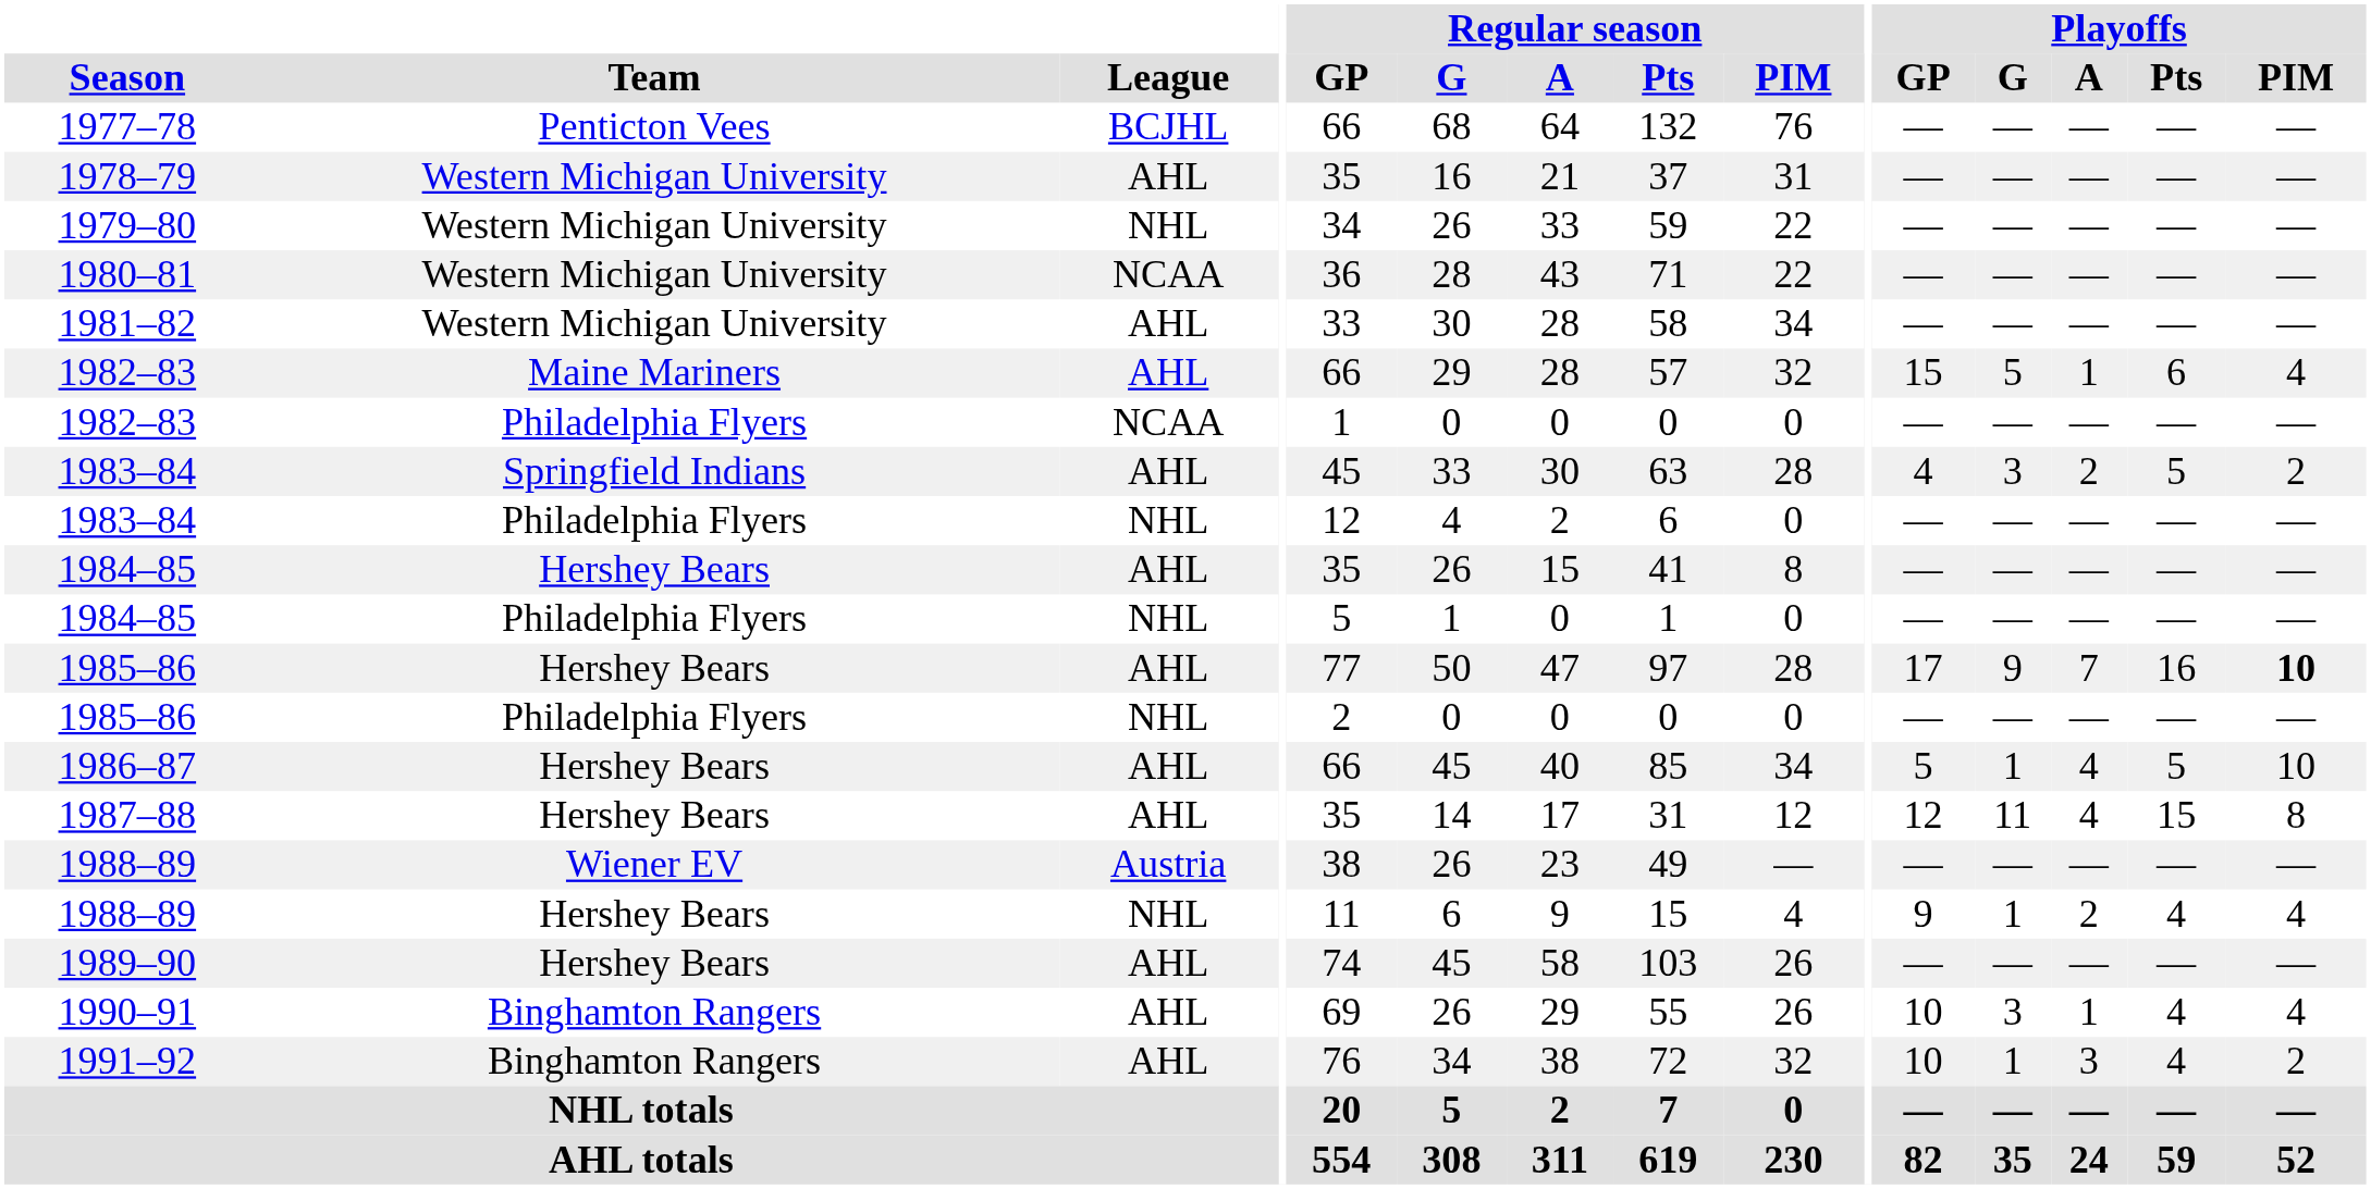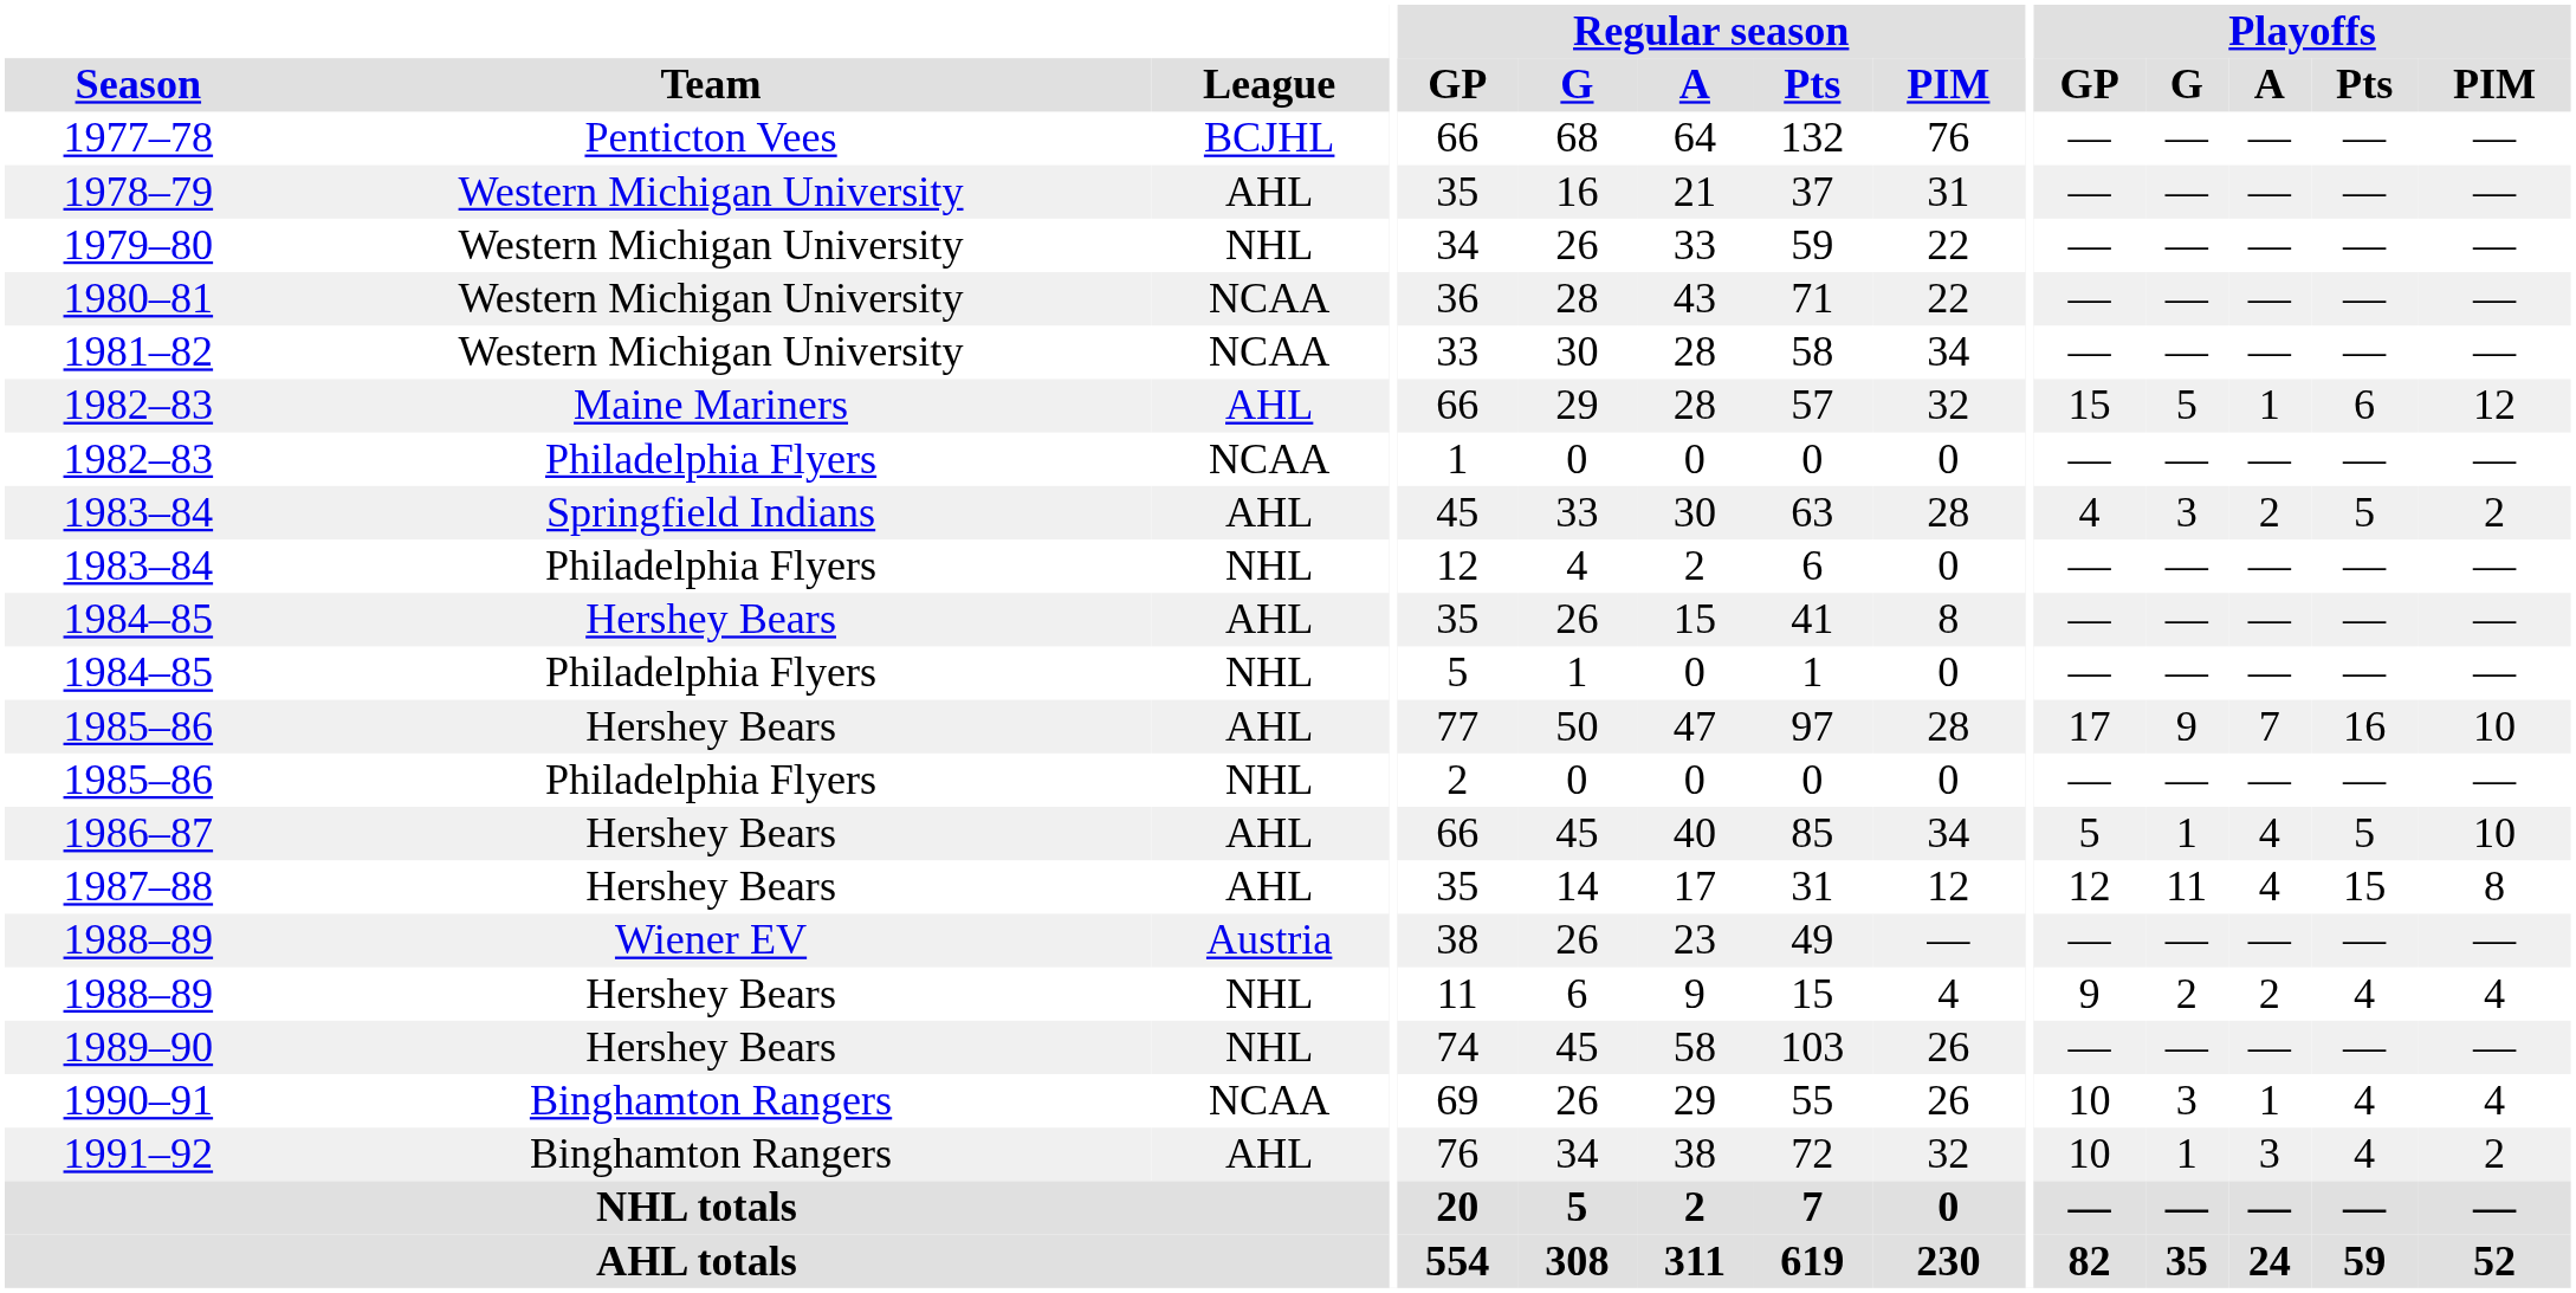 <table border="0" cellpadding="1" cellspacing="0" style="text-align:center; width:60em">
 <tr bgcolor="#e0e0e0">
 <th colspan="3" bgcolor="#ffffff"></th>
 <th rowspan="99" bgcolor="#ffffff"></th>
 <th colspan="5"><a href='#'>Regular season</a></th>
 <th rowspan="99" bgcolor="#ffffff"></th>
 <th colspan="5"><a href='#'>Playoffs</a></th>
 </tr>
 <tr bgcolor="#e0e0e0">
 <th><a href='#'>Season</a></th>
 <th>Team</th>
 <th>League</th>
 <th>GP</th>
 <th><a href='#'>G</a></th>
 <th><a href='#'>A</a></th>
 <th><a href='#'>Pts</a></th>
 <th><a href='#'>PIM</a></th>
 <th>GP</th>
 <th>G</th>
 <th>A</th>
 <th>Pts</th>
 <th>PIM</th>
 </tr>
 <tr>
 <td><a href='#'>1977–78</a></td>
 <td><a href='#'>Penticton Vees</a></td>
 <td><a href='#'>BCJHL</a></td>
 <td>66</td>
 <td>68</td>
 <td>64</td>
 <td>132</td>
 <td>76</td>
 <td>—</td>
 <td>—</td>
 <td>—</td>
 <td>—</td>
 <td>—</td>
 </tr>
 <tr bgcolor="#f0f0f0">
 <td><a href='#'>1978–79</a></td>
 <td><a href='#'>Western Michigan University</a></td>
 <td>AHL</td>
 <td>35</td>
 <td>16</td>
 <td>21</td>
 <td>37</td>
 <td>31</td>
 <td>—</td>
 <td>—</td>
 <td>—</td>
 <td>—</td>
 <td>—</td>
 </tr>
 <tr>
 <td><a href='#'>1979–80</a></td>
 <td>Western Michigan University</td>
 <td>NHL</td>
 <td>34</td>
 <td>26</td>
 <td>33</td>
 <td>59</td>
 <td>22</td>
 <td>—</td>
 <td>—</td>
 <td>—</td>
 <td>—</td>
 <td>—</td>
 </tr>
 <tr bgcolor="#f0f0f0">
 <td><a href='#'>1980–81</a></td>
 <td>Western Michigan University</td>
 <td>NCAA</td>
 <td>36</td>
 <td>28</td>
 <td>43</td>
 <td>71</td>
 <td>22</td>
 <td>—</td>
 <td>—</td>
 <td>—</td>
 <td>—</td>
 <td>—</td>
 </tr>
 <tr>
 <td><a href='#'>1981–82</a></td>
 <td>Western Michigan University</td>
-<td>AHL</td>
+<td>NCAA</td>
 <td>33</td>
 <td>30</td>
 <td>28</td>
 <td>58</td>
 <td>34</td>
 <td>—</td>
 <td>—</td>
 <td>—</td>
 <td>—</td>
 <td>—</td>
 </tr>
 <tr bgcolor="#f0f0f0">
 <td><a href='#'>1982–83</a></td>
 <td><a href='#'>Maine Mariners</a></td>
 <td><a href='#'>AHL</a></td>
 <td>66</td>
 <td>29</td>
 <td>28</td>
 <td>57</td>
 <td>32</td>
 <td>15</td>
 <td>5</td>
 <td>1</td>
 <td>6</td>
-<td>4</td>
+<td>12</td>
 </tr>
 <tr>
 <td><a href='#'>1982–83</a></td>
 <td><a href='#'>Philadelphia Flyers</a></td>
 <td>NCAA</td>
 <td>1</td>
 <td>0</td>
 <td>0</td>
 <td>0</td>
 <td>0</td>
 <td>—</td>
 <td>—</td>
 <td>—</td>
 <td>—</td>
 <td>—</td>
 </tr>
 <tr bgcolor="#f0f0f0">
 <td><a href='#'>1983–84</a></td>
 <td><a href='#'>Springfield Indians</a></td>
 <td>AHL</td>
 <td>45</td>
 <td>33</td>
 <td>30</td>
 <td>63</td>
 <td>28</td>
 <td>4</td>
 <td>3</td>
 <td>2</td>
 <td>5</td>
 <td>2</td>
 </tr>
 <tr>
 <td><a href='#'>1983–84</a></td>
 <td>Philadelphia Flyers</td>
 <td>NHL</td>
 <td>12</td>
 <td>4</td>
 <td>2</td>
 <td>6</td>
 <td>0</td>
 <td>—</td>
 <td>—</td>
 <td>—</td>
 <td>—</td>
 <td>—</td>
 </tr>
 <tr bgcolor="#f0f0f0">
 <td><a href='#'>1984–85</a></td>
 <td><a href='#'>Hershey Bears</a></td>
 <td>AHL</td>
 <td>35</td>
 <td>26</td>
 <td>15</td>
 <td>41</td>
 <td>8</td>
 <td>—</td>
 <td>—</td>
 <td>—</td>
 <td>—</td>
 <td>—</td>
 </tr>
 <tr>
 <td><a href='#'>1984–85</a></td>
 <td>Philadelphia Flyers</td>
 <td>NHL</td>
 <td>5</td>
 <td>1</td>
 <td>0</td>
 <td>1</td>
 <td>0</td>
 <td>—</td>
 <td>—</td>
 <td>—</td>
 <td>—</td>
 <td>—</td>
 </tr>
 <tr bgcolor="#f0f0f0">
 <td><a href='#'>1985–86</a></td>
 <td>Hershey Bears</td>
 <td>AHL</td>
 <td>77</td>
 <td>50</td>
 <td>47</td>
 <td>97</td>
 <td>28</td>
 <td>17</td>
 <td>9</td>
 <td>7</td>
 <td>16</td>
-<td><strong>10</strong></td>
+<td>10</td>
 </tr>
 <tr>
 <td><a href='#'>1985–86</a></td>
 <td>Philadelphia Flyers</td>
 <td>NHL</td>
 <td>2</td>
 <td>0</td>
 <td>0</td>
 <td>0</td>
 <td>0</td>
 <td>—</td>
 <td>—</td>
 <td>—</td>
 <td>—</td>
 <td>—</td>
 </tr>
 <tr bgcolor="#f0f0f0">
 <td><a href='#'>1986–87</a></td>
 <td>Hershey Bears</td>
 <td>AHL</td>
 <td>66</td>
 <td>45</td>
 <td>40</td>
 <td>85</td>
 <td>34</td>
 <td>5</td>
 <td>1</td>
 <td>4</td>
 <td>5</td>
 <td>10</td>
 </tr>
 <tr>
 <td><a href='#'>1987–88</a></td>
 <td>Hershey Bears</td>
 <td>AHL</td>
 <td>35</td>
 <td>14</td>
 <td>17</td>
 <td>31</td>
 <td>12</td>
 <td>12</td>
 <td>11</td>
 <td>4</td>
 <td>15</td>
 <td>8</td>
 </tr>
 <tr bgcolor="#f0f0f0">
 <td><a href='#'>1988–89</a></td>
 <td><a href='#'>Wiener EV</a></td>
 <td><a href='#'>Austria</a></td>
 <td>38</td>
 <td>26</td>
 <td>23</td>
 <td>49</td>
 <td>—</td>
 <td>—</td>
 <td>—</td>
 <td>—</td>
 <td>—</td>
 <td>—</td>
 </tr>
 <tr>
 <td><a href='#'>1988–89</a></td>
 <td>Hershey Bears</td>
 <td>NHL</td>
 <td>11</td>
 <td>6</td>
 <td>9</td>
 <td>15</td>
 <td>4</td>
 <td>9</td>
-<td>1</td>
+<td>2</td>
 <td>2</td>
 <td>4</td>
 <td>4</td>
 </tr>
 <tr bgcolor="#f0f0f0">
 <td><a href='#'>1989–90</a></td>
 <td>Hershey Bears</td>
-<td>AHL</td>
+<td>NHL</td>
 <td>74</td>
 <td>45</td>
 <td>58</td>
 <td>103</td>
 <td>26</td>
 <td>—</td>
 <td>—</td>
 <td>—</td>
 <td>—</td>
 <td>—</td>
 </tr>
 <tr>
 <td><a href='#'>1990–91</a></td>
 <td><a href='#'>Binghamton Rangers</a></td>
-<td>AHL</td>
+<td>NCAA</td>
 <td>69</td>
 <td>26</td>
 <td>29</td>
 <td>55</td>
 <td>26</td>
 <td>10</td>
 <td>3</td>
 <td>1</td>
 <td>4</td>
 <td>4</td>
 </tr>
 <tr bgcolor="#f0f0f0">
 <td><a href='#'>1991–92</a></td>
 <td>Binghamton Rangers</td>
 <td>AHL</td>
 <td>76</td>
 <td>34</td>
 <td>38</td>
 <td>72</td>
 <td>32</td>
 <td>10</td>
 <td>1</td>
 <td>3</td>
 <td>4</td>
 <td>2</td>
 </tr>
 <tr>
 </tr>
 <tr ALIGN="center" bgcolor="#e0e0e0">
 <th colspan="3">NHL totals</th>
 <th ALIGN="center">20</th>
 <th ALIGN="center">5</th>
 <th ALIGN="center">2</th>
 <th ALIGN="center">7</th>
 <th ALIGN="center">0</th>
 <th ALIGN="center">—</th>
 <th ALIGN="center">—</th>
 <th ALIGN="center">—</th>
 <th ALIGN="center">—</th>
 <th ALIGN="center">—</th>
 </tr>
 <tr>
 </tr>
 <tr ALIGN="center" bgcolor="#e0e0e0">
 <th colspan="3">AHL totals</th>
 <th ALIGN="center">554</th>
 <th ALIGN="center">308</th>
 <th ALIGN="center">311</th>
 <th ALIGN="center">619</th>
 <th ALIGN="center">230</th>
 <th ALIGN="center">82</th>
 <th ALIGN="center">35</th>
 <th ALIGN="center">24</th>
 <th ALIGN="center">59</th>
 <th ALIGN="center">52</th>
 </tr>
 </table>
